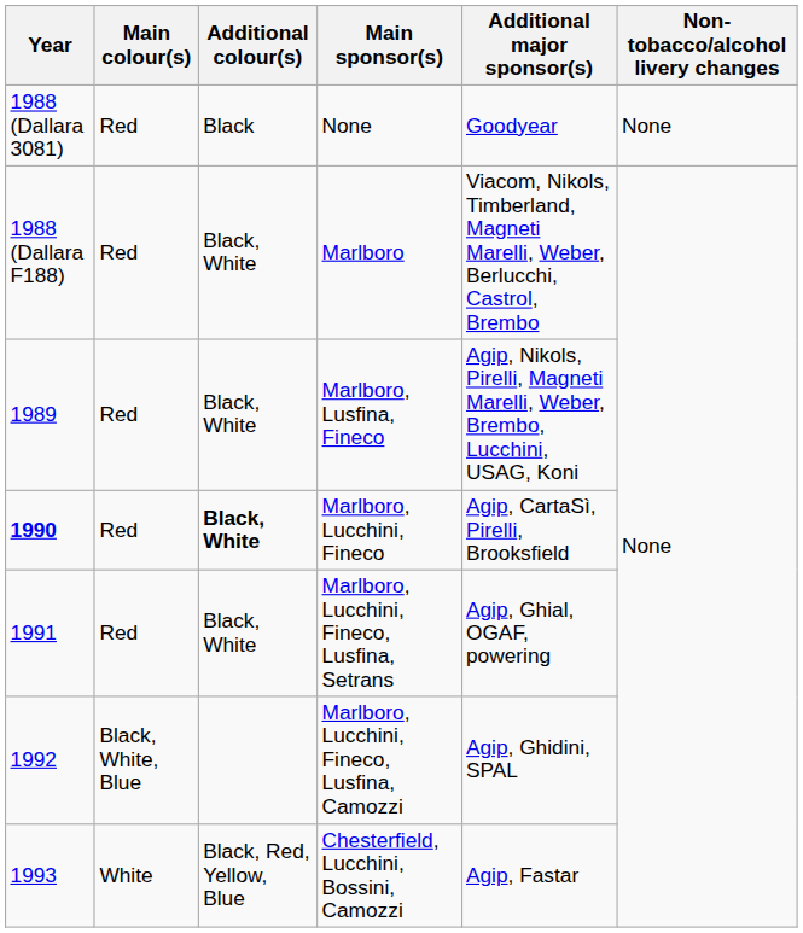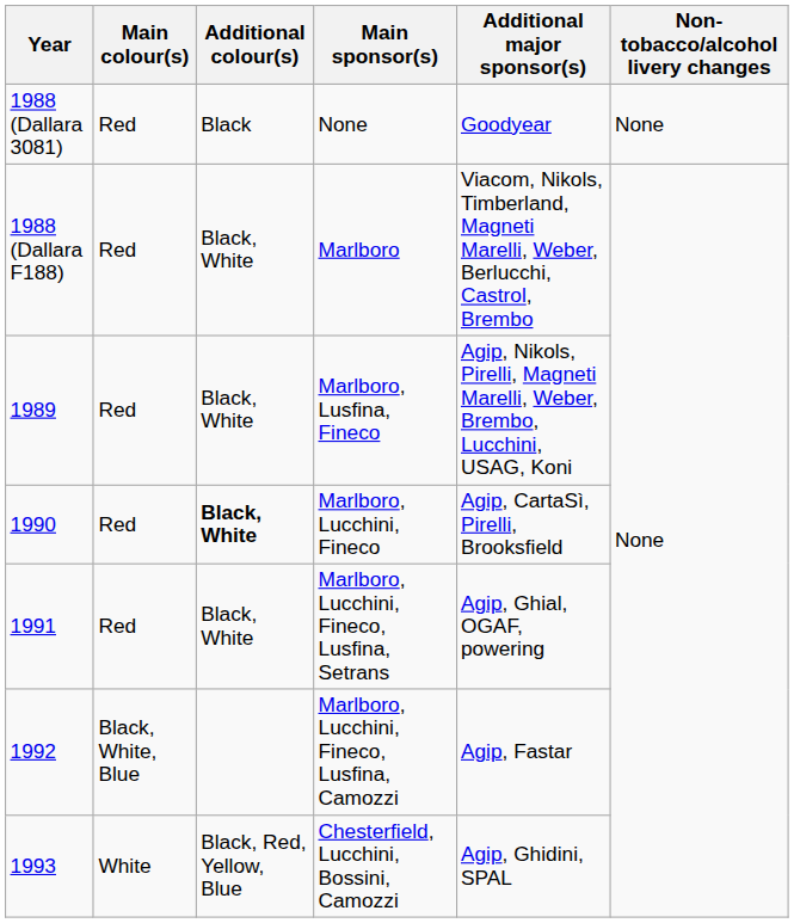 <table class="wikitable">
 <tr>
 <th>Year</th>
 <th>Main colour(s)</th>
 <th>Additional colour(s)</th>
 <th>Main sponsor(s)</th>
 <th>Additional major sponsor(s)</th>
 <th>Non-tobacco/alcohol livery changes</th>
 </tr>
 <tr>
 <td><a href='#'>1988</a> (Dallara 3081)</td>
 <td>Red</td>
 <td>Black</td>
 <td>None</td>
 <td><a href='#'>Goodyear</a></td>
 <td>None</td>
 </tr>
 <tr>
 <td><a href='#'>1988</a> (Dallara F188)</td>
 <td>Red</td>
 <td>Black, White</td>
 <td><a href='#'>Marlboro</a></td>
 <td>Viacom, Nikols, Timberland, <a href='#'>Magneti Marelli</a>, <a href='#'>Weber</a>, Berlucchi, <a href='#'>Castrol</a>, <a href='#'>Brembo</a></td>
 <td rowspan=6>None</td>
 </tr>
 <tr>
 <td><a href='#'>1989</a></td>
 <td>Red</td>
 <td>Black, White</td>
 <td><a href='#'>Marlboro</a>, Lusfina, <a href='#'>Fineco</a></td>
 <td><a href='#'>Agip</a>, Nikols, <a href='#'>Pirelli</a>, <a href='#'>Magneti Marelli</a>, <a href='#'>Weber</a>, <a href='#'>Brembo</a>, <a href='#'>Lucchini</a>, USAG, Koni</td>
 </tr>
 <tr>
-<td><strong><a href='#'>1990</a></strong></td>
+<td><a href='#'>1990</a></td>
 <td>Red</td>
 <td><strong>Black, White</strong></td>
 <td><a href='#'>Marlboro</a>, Lucchini, Fineco</td>
 <td><a href='#'>Agip</a>, CartaSì, <a href='#'>Pirelli</a>, Brooksfield</td>
 </tr>
 <tr>
 <td><a href='#'>1991</a></td>
 <td>Red</td>
 <td>Black, White</td>
 <td><a href='#'>Marlboro</a>, Lucchini, Fineco, Lusfina, Setrans</td>
 <td><a href='#'>Agip</a>, Ghial, OGAF, powering</td>
 </tr>
 <tr>
 <td><a href='#'>1992</a></td>
 <td>Black, White, Blue</td>
 <td></td>
 <td><a href='#'>Marlboro</a>, Lucchini, Fineco, Lusfina, Camozzi</td>
-<td><a href='#'>Agip</a>, Ghidini, SPAL</td>
+<td><a href='#'>Agip</a>, Fastar</td>
 </tr>
 <tr>
 <td><a href='#'>1993</a></td>
 <td>White</td>
 <td>Black, Red, Yellow, Blue</td>
 <td><a href='#'>Chesterfield</a>, Lucchini, Bossini, Camozzi</td>
-<td><a href='#'>Agip</a>, Fastar</td>
+<td><a href='#'>Agip</a>, Ghidini, SPAL</td>
 </tr>
 </table>
